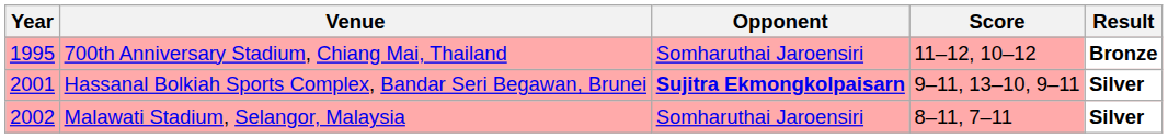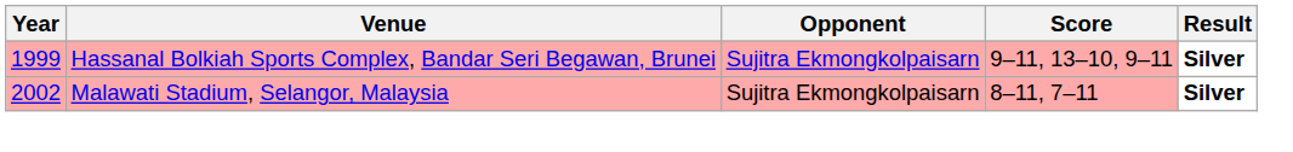 <table class="sortable wikitable" style="font-size: 90%;">
 <tr>
 <th>Year</th>
 <th>Venue</th>
 <th>Opponent</th>
 <th>Score</th>
 <th>Result</th>
 </tr>
 <tr style="background:#FFAAAA">
-<td align="center"><a href='#'>1995</a></td>
-<td align="left"><a href='#'>700th Anniversary Stadium</a>, <a href='#'>Chiang Mai, Thailand</a></td>
-<td align="left"> <a href='#'>Somharuthai Jaroensiri</a></td>
-<td align="left">11–12, 10–12</td>
-<td style="text-align:left; background:white"> <strong>Bronze</strong></td>
-</tr>
-<tr style="background:#FFAAAA">
-<td align="center"><a href='#'>2001</a></td>
+<td align="center"><a href='#'>1999</a></td>
 <td align="left"><a href='#'>Hassanal Bolkiah Sports Complex</a>, <a href='#'>Bandar Seri Begawan, Brunei</a></td>
-<td align="left"><strong> <a href='#'>Sujitra Ekmongkolpaisarn</a></strong></td>
+<td align="left"> <a href='#'>Sujitra Ekmongkolpaisarn</a></td>
 <td align="left">9–11, 13–10, 9–11</td>
 <td style="text-align:left; background:white"> <strong>Silver</strong></td>
 </tr>
 <tr style="background:#FFAAAA">
 <td align="center"><a href='#'>2002</a></td>
 <td align="left"><a href='#'>Malawati Stadium</a>, <a href='#'>Selangor, Malaysia</a></td>
-<td align="left"> <a href='#'>Somharuthai Jaroensiri</a></td>
+<td align="left"> Sujitra Ekmongkolpaisarn</td>
 <td align="left">8–11, 7–11</td>
 <td style="text-align:left; background:white"> <strong>Silver</strong></td>
 </tr>
 </table>
